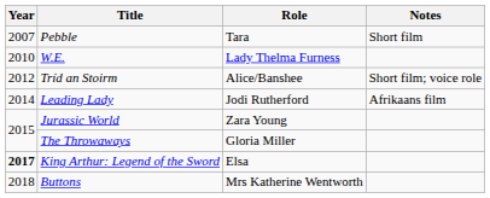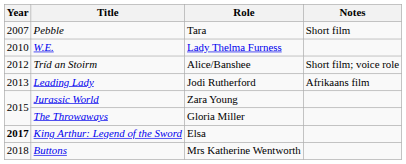 <table class="wikitable sortable">
 <tr>
 <th>Year</th>
 <th>Title</th>
 <th>Role</th>
 <th class="unsortable">Notes</th>
 </tr>
 <tr>
 <td>2007</td>
 <td><em>Pebble</em></td>
 <td>Tara</td>
 <td>Short film</td>
 </tr>
 <tr>
 <td>2010</td>
 <td><em><a href='#'>W.E.</a></em></td>
 <td><a href='#'>Lady Thelma Furness</a></td>
 <td></td>
 </tr>
 <tr>
 <td>2012</td>
 <td><em>Tríd an Stoirm</em></td>
 <td>Alice/Banshee</td>
 <td>Short film; voice role</td>
 </tr>
 <tr>
-<td>2014</td>
+<td>2013</td>
 <td><em><a href='#'>Leading Lady</a></em></td>
 <td>Jodi Rutherford</td>
 <td>Afrikaans film</td>
 </tr>
 <tr>
 <td rowspan=2>2015</td>
 <td><em><a href='#'>Jurassic World</a></em></td>
 <td>Zara Young</td>
 <td></td>
 </tr>
 <tr>
 <td><em><a href='#'>The Throwaways</a></em></td>
 <td>Gloria Miller</td>
 <td></td>
 </tr>
 <tr>
 <td><strong>2017</strong></td>
 <td><em><a href='#'>King Arthur: Legend of the Sword</a></em></td>
 <td>Elsa</td>
 <td></td>
 </tr>
 <tr>
 <td>2018</td>
 <td><em><a href='#'>Buttons</a></em></td>
 <td>Mrs Katherine Wentworth</td>
 <td></td>
 </tr>
 </table>
